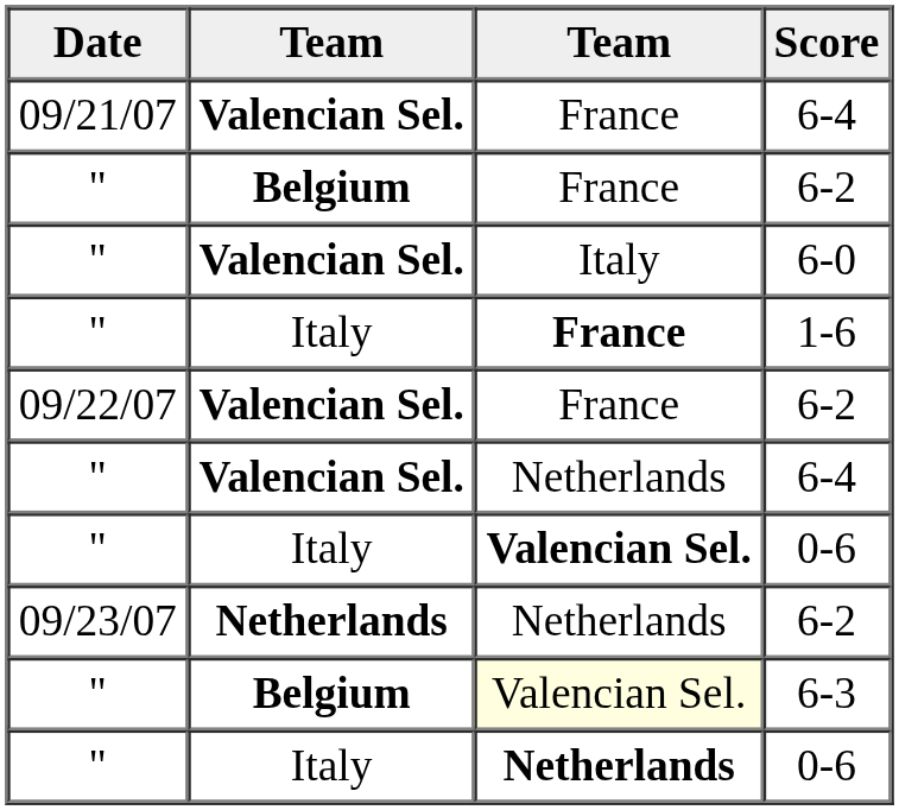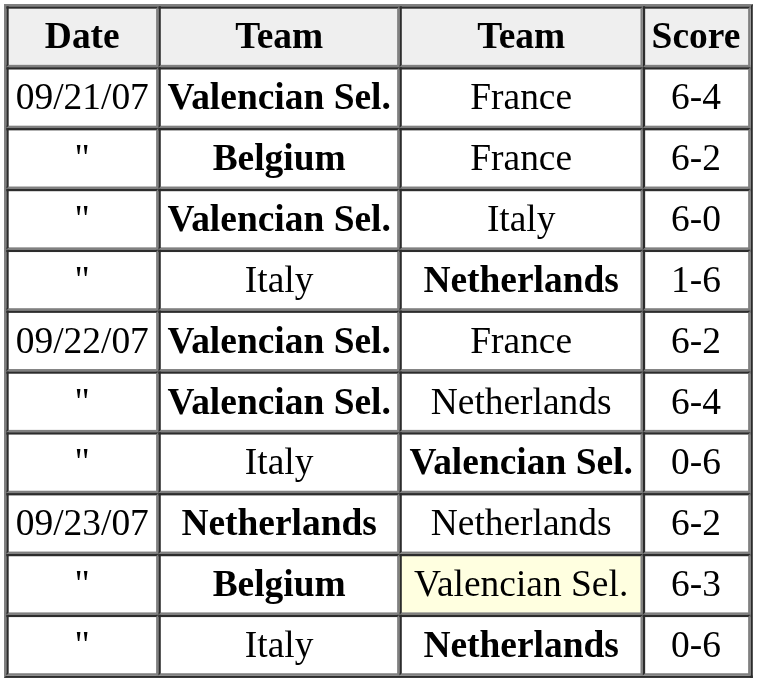 <table border="1" cellpadding="3" cellspacing="0" align="left">
 <tr>
 <th style="background:#efefef;">Date</th>
 <th style="background:#efefef;">Team</th>
 <th style="background:#efefef;">Team</th>
 <th style="background:#efefef;">Score</th>
 </tr>
 <tr align="center">
 <td>09/21/07</td>
 <td><strong>Valencian Sel.</strong></td>
 <td>France</td>
 <td>6-4</td>
 </tr>
 <tr align="center">
 <td>"</td>
 <td><strong>Belgium</strong></td>
 <td>France</td>
 <td>6-2</td>
 </tr>
 <tr align="center">
 <td>"</td>
 <td><strong>Valencian Sel.</strong></td>
 <td>Italy</td>
 <td>6-0</td>
 </tr>
 <tr align="center">
 <td>"</td>
 <td>Italy</td>
-<td><strong>France</strong></td>
+<td><strong>Netherlands</strong></td>
 <td>1-6</td>
 </tr>
 <tr align="center">
 <td>09/22/07</td>
 <td><strong>Valencian Sel.</strong></td>
 <td>France</td>
 <td>6-2</td>
 </tr>
 <tr align="center">
 <td>"</td>
 <td><strong>Valencian Sel.</strong></td>
 <td>Netherlands</td>
 <td>6-4</td>
 </tr>
 <tr align="center">
 <td>"</td>
 <td>Italy</td>
 <td><strong>Valencian Sel.</strong></td>
 <td>0-6</td>
 </tr>
 <tr align="center">
 <td>09/23/07</td>
 <td><strong>Netherlands</strong></td>
 <td>Netherlands</td>
 <td>6-2</td>
 </tr>
 <tr align="center">
 <td>"</td>
 <td><strong>Belgium</strong></td>
 <td style="background: lightyellow;">Valencian Sel.</td>
 <td>6-3</td>
 </tr>
 <tr align="center">
 <td>"</td>
 <td>Italy</td>
 <td><strong>Netherlands</strong></td>
 <td>0-6</td>
 </tr>
 </table>
